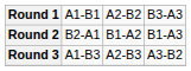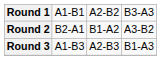 <table class="wikitable">
 <tr>
 <th scope="row">Round 1</th>
 <td>A1-B1</td>
 <td>A2-B2</td>
 <td>B3-A3</td>
 </tr>
 <tr>
 <th scope="row">Round 2</th>
 <td>B2-A1</td>
 <td>B1-A2</td>
-<td>B1-A3</td>
+<td>A3-B2</td>
 </tr>
 <tr>
 <th scope="row">Round 3</th>
 <td>A1-B3</td>
 <td>A2-B3</td>
-<td>A3-B2</td>
+<td>B1-A3</td>
 </tr>
 <tr>
 </tr>
 </table>
